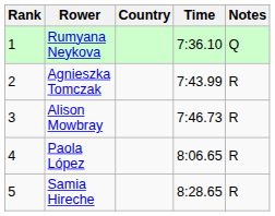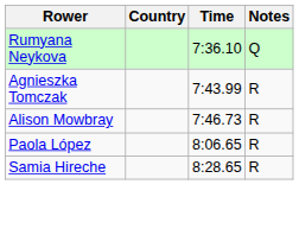 <table class="wikitable sortable" width=50%>
 <tr>
-<th>Rank</th>
 <th>Rower</th>
 <th>Country</th>
 <th>Time</th>
 <th>Notes</th>
 </tr>
 <tr bgcolor=ccffcc>
-<td>1</td>
 <td><a href='#'>Rumyana Neykova</a></td>
 <td></td>
 <td>7:36.10</td>
 <td>Q</td>
 </tr>
 <tr>
-<td>2</td>
 <td><a href='#'>Agnieszka Tomczak</a></td>
 <td></td>
 <td>7:43.99</td>
 <td>R</td>
 </tr>
 <tr>
-<td>3</td>
 <td><a href='#'>Alison Mowbray</a></td>
 <td></td>
 <td>7:46.73</td>
 <td>R</td>
 </tr>
 <tr>
-<td>4</td>
 <td><a href='#'>Paola López</a></td>
 <td></td>
 <td>8:06.65</td>
 <td>R</td>
 </tr>
 <tr>
-<td>5</td>
 <td><a href='#'>Samia Hireche</a></td>
 <td></td>
 <td>8:28.65</td>
 <td>R</td>
 </tr>
 </table>
